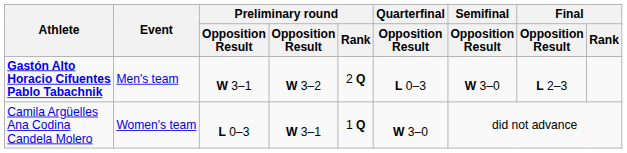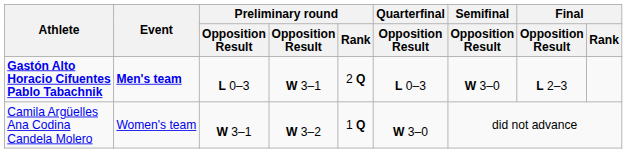 <table class="wikitable" style="font-size:90%;text-align:center">
 <tr>
 <th rowspan=2>Athlete</th>
 <th rowspan=2>Event</th>
 <th colspan="3">Preliminary round</th>
 <th>Quarterfinal</th>
 <th>Semifinal</th>
 <th colspan=2>Final</th>
 </tr>
 <tr>
 <th>Opposition<br>Result</th>
 <th>Opposition<br>Result</th>
 <th>Rank</th>
 <th>Opposition<br>Result</th>
 <th>Opposition<br>Result</th>
 <th>Opposition<br>Result</th>
 <th>Rank</th>
 </tr>
 <tr>
 <td style="text-align:left"><strong><a href='#'>Gastón Alto</a><br><a href='#'>Horacio Cifuentes</a><br><a href='#'>Pablo Tabachnik</a></strong></td>
-<td style="text-align:left"><a href='#'>Men's team</a></td>
+<td style="text-align:left"><strong><a href='#'>Men's team</a></strong></td>
+<td><br><strong>L</strong> 0–3</td>
 <td><br><strong>W</strong> 3–1</td>
-<td><br><strong>W</strong> 3–2</td>
 <td>2 <strong>Q</strong></td>
 <td><br><strong>L</strong> 0–3</td>
 <td><br><strong>W</strong> 3–0</td>
 <td><br><strong>L</strong> 2–3</td>
 <td></td>
 </tr>
 <tr>
 <td style="text-align:left"><a href='#'>Camila Argüelles</a><br><a href='#'>Ana Codina</a><br><a href='#'>Candela Molero</a></td>
 <td style="text-align:left"><a href='#'>Women's team</a></td>
-<td><br><strong>L</strong> 0–3</td>
 <td><br><strong>W</strong> 3–1</td>
+<td><br><strong>W</strong> 3–2</td>
 <td>1 <strong>Q</strong></td>
 <td><br><strong>W</strong> 3–0</td>
 <td colspan=3>did not advance</td>
 </tr>
 </table>
